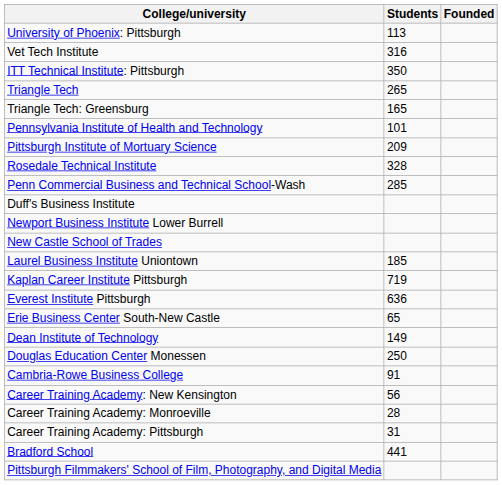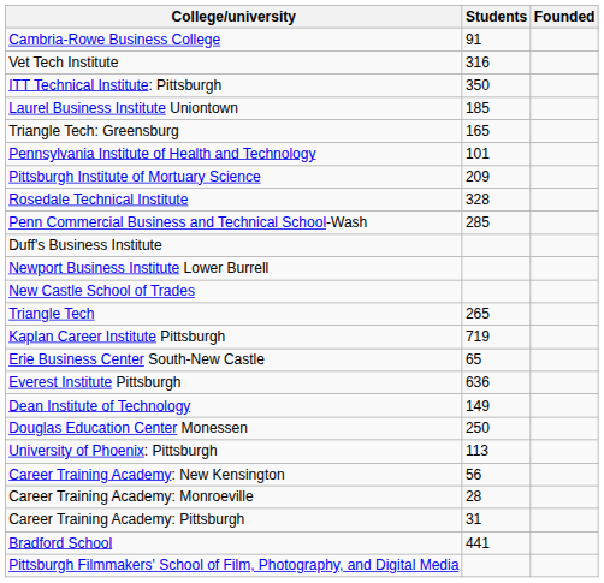 <table class="wikitable sortable">
 <tr>
 <th>College/university</th>
 <th>Students</th>
 <th>Founded</th>
 </tr>
 <tr>
-<td><a href='#'>University of Phoenix</a>: Pittsburgh</td>
-<td>113</td>
+<td><a href='#'>Cambria-Rowe Business College</a></td>
+<td>91</td>
 <td></td>
 </tr>
 <tr>
 <td>Vet Tech Institute</td>
 <td>316</td>
 <td></td>
 </tr>
 <tr>
 <td><a href='#'>ITT Technical Institute</a>: Pittsburgh</td>
 <td>350</td>
 <td></td>
 </tr>
 <tr>
-<td><a href='#'>Triangle Tech</a></td>
-<td>265</td>
+<td><a href='#'>Laurel Business Institute</a> Uniontown</td>
+<td>185</td>
 <td></td>
 </tr>
 <tr>
 <td>Triangle Tech: Greensburg</td>
 <td>165</td>
 <td></td>
 </tr>
 <tr>
 <td><a href='#'>Pennsylvania Institute of Health and Technology</a></td>
 <td>101</td>
 <td></td>
 </tr>
 <tr>
 <td><a href='#'>Pittsburgh Institute of Mortuary Science</a></td>
 <td>209</td>
 <td></td>
 </tr>
 <tr>
 <td><a href='#'>Rosedale Technical Institute</a></td>
 <td>328</td>
 <td></td>
 </tr>
 <tr>
 <td><a href='#'>Penn Commercial Business and Technical School</a>-Wash</td>
 <td>285</td>
 <td></td>
 </tr>
 <tr>
 <td>Duff's Business Institute</td>
 <td></td>
 <td></td>
 </tr>
 <tr>
 <td><a href='#'>Newport Business Institute</a> Lower Burrell</td>
 <td></td>
 <td></td>
 </tr>
 <tr>
 <td><a href='#'>New Castle School of Trades</a></td>
 <td></td>
 <td></td>
 </tr>
 <tr>
-<td><a href='#'>Laurel Business Institute</a> Uniontown</td>
-<td>185</td>
+<td><a href='#'>Triangle Tech</a></td>
+<td>265</td>
 <td></td>
 </tr>
 <tr>
 <td><a href='#'>Kaplan Career Institute</a> Pittsburgh</td>
 <td>719</td>
 <td></td>
 </tr>
 <tr>
-<td><a href='#'>Everest Institute</a> Pittsburgh</td>
-<td>636</td>
+<td><a href='#'>Erie Business Center</a> South-New Castle</td>
+<td>65</td>
 <td></td>
 </tr>
 <tr>
-<td><a href='#'>Erie Business Center</a> South-New Castle</td>
-<td>65</td>
+<td><a href='#'>Everest Institute</a> Pittsburgh</td>
+<td>636</td>
 <td></td>
 </tr>
 <tr>
 <td><a href='#'>Dean Institute of Technology</a></td>
 <td>149</td>
 <td></td>
 </tr>
 <tr>
 <td><a href='#'>Douglas Education Center</a> Monessen</td>
 <td>250</td>
 <td></td>
 </tr>
 <tr>
-<td><a href='#'>Cambria-Rowe Business College</a></td>
-<td>91</td>
+<td><a href='#'>University of Phoenix</a>: Pittsburgh</td>
+<td>113</td>
 <td></td>
 </tr>
 <tr>
 <td><a href='#'>Career Training Academy</a>: New Kensington</td>
 <td>56</td>
 <td></td>
 </tr>
 <tr>
 <td>Career Training Academy:  Monroeville</td>
 <td>28</td>
 <td></td>
 </tr>
 <tr>
 <td>Career Training Academy: Pittsburgh</td>
 <td>31</td>
 <td></td>
 </tr>
 <tr>
 <td><a href='#'>Bradford School</a></td>
 <td>441</td>
 <td></td>
 </tr>
 <tr>
 <td><a href='#'>Pittsburgh Filmmakers' School of Film, Photography, and Digital Media</a></td>
 <td></td>
 <td></td>
 </tr>
 </table>
